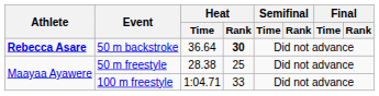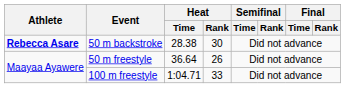 <table class=wikitable style=font-size:90%>
 <tr>
 <th rowspan=2>Athlete</th>
 <th rowspan=2>Event</th>
 <th colspan=2>Heat</th>
 <th colspan=2>Semifinal</th>
 <th colspan=2>Final</th>
 </tr>
 <tr style=font-size:95%>
 <th>Time</th>
 <th>Rank</th>
 <th>Time</th>
 <th>Rank</th>
 <th>Time</th>
 <th>Rank</th>
 </tr>
 <tr align=center>
 <td align=left><strong><a href='#'>Rebecca Asare</a></strong></td>
 <td align=left><a href='#'>50 m backstroke</a></td>
-<td>36.64</td>
-<td><strong>30</strong></td>
+<td>28.38</td>
+<td>30</td>
 <td colspan=4>Did not advance</td>
 </tr>
 <tr align=center>
 <td align=left rowspan=2><a href='#'>Maayaa Ayawere</a></td>
 <td align=left><a href='#'>50 m freestyle</a></td>
-<td>28.38</td>
-<td>25</td>
+<td>36.64</td>
+<td>26</td>
 <td colspan=4>Did not advance</td>
 </tr>
 <tr align=center>
 <td align=left><a href='#'>100 m freestyle</a></td>
 <td>1:04.71</td>
 <td>33</td>
 <td colspan=4>Did not advance</td>
 </tr>
 </table>
